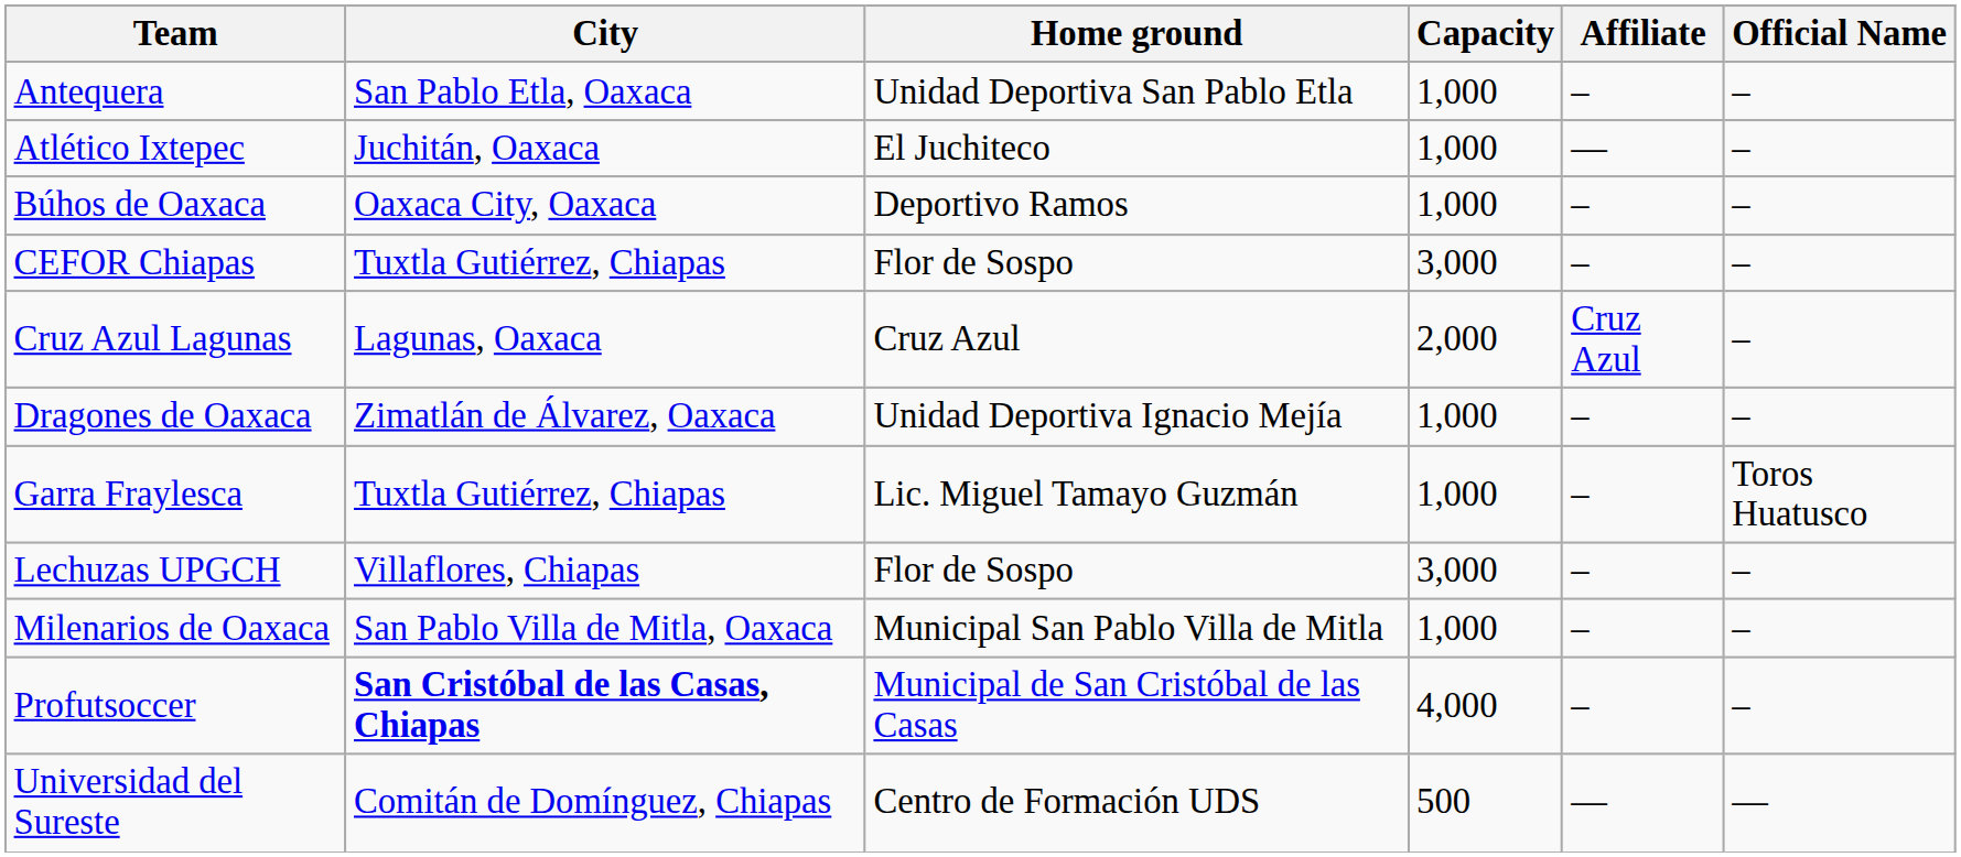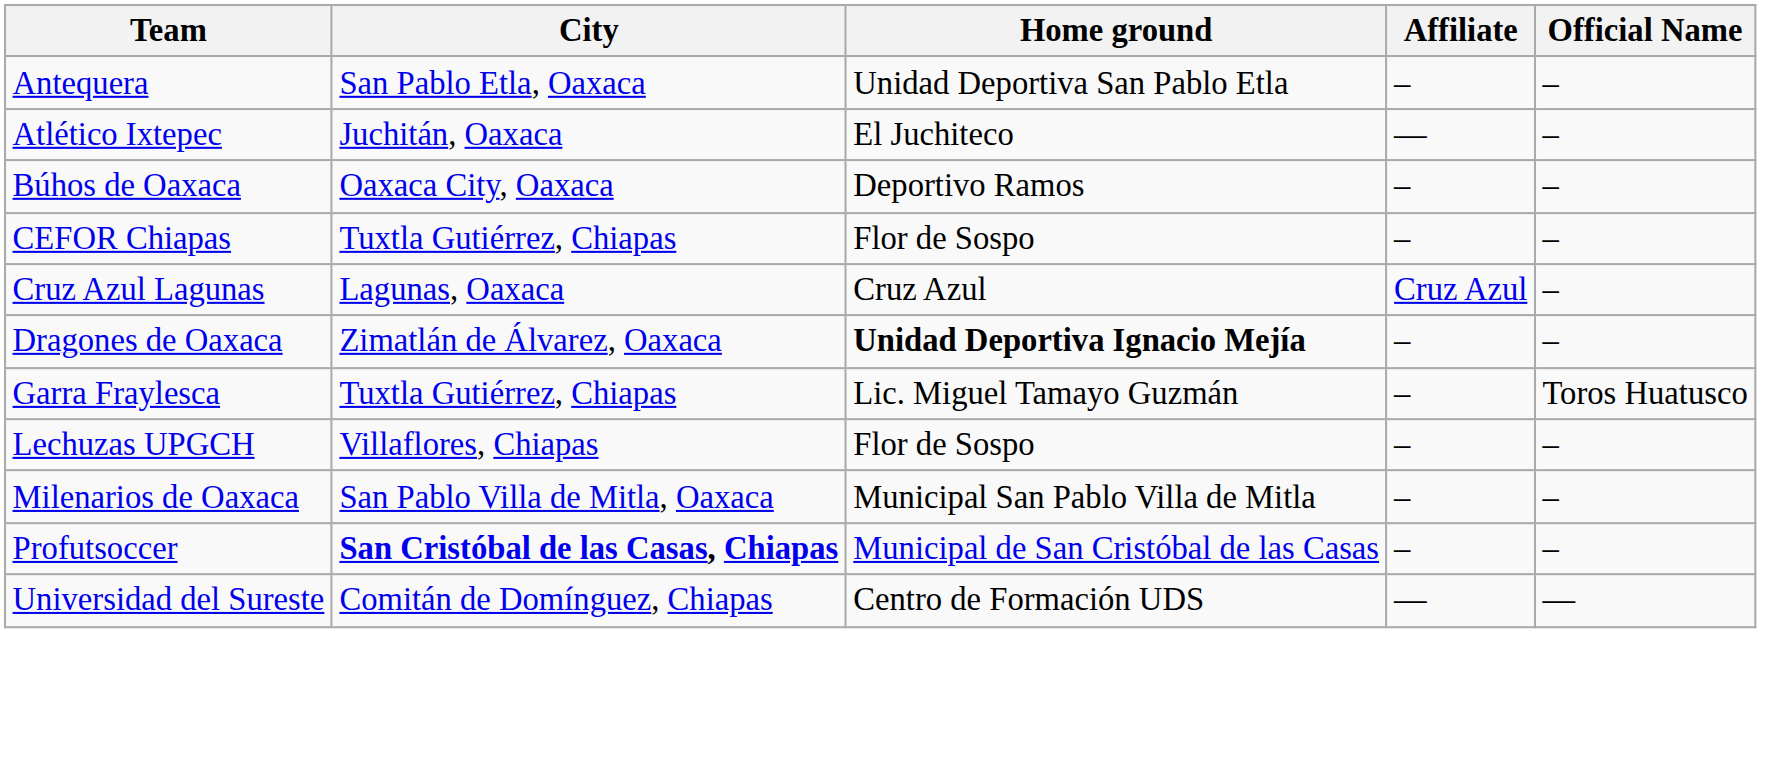 <table class="wikitable sortable">
 <tr>
 <th>Team</th>
 <th>City</th>
 <th>Home ground</th>
-<th>Capacity</th>
 <th>Affiliate</th>
 <th>Official Name</th>
 </tr>
 <tr>
 <td><a href='#'>Antequera</a></td>
 <td><a href='#'>San Pablo Etla</a>, <a href='#'>Oaxaca</a></td>
 <td>Unidad Deportiva San Pablo Etla</td>
-<td>1,000</td>
 <td>–</td>
 <td>–</td>
 </tr>
 <tr>
 <td><a href='#'>Atlético Ixtepec</a></td>
 <td><a href='#'>Juchitán</a>, <a href='#'>Oaxaca</a></td>
 <td>El Juchiteco</td>
-<td>1,000</td>
 <td>—</td>
 <td>–</td>
 </tr>
 <tr>
 <td><a href='#'>Búhos de Oaxaca</a></td>
 <td><a href='#'>Oaxaca City</a>, <a href='#'>Oaxaca</a></td>
 <td>Deportivo Ramos</td>
-<td>1,000</td>
 <td>–</td>
 <td>–</td>
 </tr>
 <tr>
 <td><a href='#'>CEFOR Chiapas</a></td>
 <td><a href='#'>Tuxtla Gutiérrez</a>, <a href='#'>Chiapas</a></td>
 <td>Flor de Sospo</td>
-<td>3,000</td>
 <td>–</td>
 <td>–</td>
 </tr>
 <tr>
 <td><a href='#'>Cruz Azul Lagunas</a></td>
 <td><a href='#'>Lagunas</a>, <a href='#'>Oaxaca</a></td>
 <td>Cruz Azul</td>
-<td>2,000</td>
 <td><a href='#'>Cruz Azul</a></td>
 <td>–</td>
 </tr>
 <tr>
 <td><a href='#'>Dragones de Oaxaca</a></td>
 <td><a href='#'>Zimatlán de Álvarez</a>, <a href='#'>Oaxaca</a></td>
-<td>Unidad Deportiva Ignacio Mejía</td>
-<td>1,000</td>
+<td><strong>Unidad Deportiva Ignacio Mejía</strong></td>
 <td>–</td>
 <td>–</td>
 </tr>
 <tr>
 <td><a href='#'>Garra Fraylesca</a></td>
 <td><a href='#'>Tuxtla Gutiérrez</a>, <a href='#'>Chiapas</a></td>
 <td>Lic. Miguel Tamayo Guzmán</td>
-<td>1,000</td>
 <td>– </td>
 <td>Toros Huatusco</td>
 </tr>
 <tr>
 <td><a href='#'>Lechuzas UPGCH</a></td>
 <td><a href='#'>Villaflores</a>, <a href='#'>Chiapas</a></td>
 <td>Flor de Sospo</td>
-<td>3,000</td>
 <td>–</td>
 <td>–</td>
 </tr>
 <tr>
 <td><a href='#'>Milenarios de Oaxaca</a></td>
 <td><a href='#'>San Pablo Villa de Mitla</a>, <a href='#'>Oaxaca</a></td>
 <td>Municipal San Pablo Villa de Mitla</td>
-<td>1,000</td>
 <td>–</td>
 <td>–</td>
 </tr>
 <tr>
 <td><a href='#'>Profutsoccer</a></td>
 <td><strong><a href='#'>San Cristóbal de las Casas</a>, <a href='#'>Chiapas</a></strong></td>
 <td><a href='#'>Municipal de San Cristóbal de las Casas</a></td>
-<td>4,000</td>
 <td>–</td>
 <td>–</td>
 </tr>
 <tr>
 <td><a href='#'>Universidad del Sureste</a></td>
 <td><a href='#'>Comitán de Domínguez</a>, <a href='#'>Chiapas</a></td>
 <td>Centro de Formación UDS</td>
-<td>500</td>
 <td>—</td>
 <td>—</td>
 </tr>
 </table>
